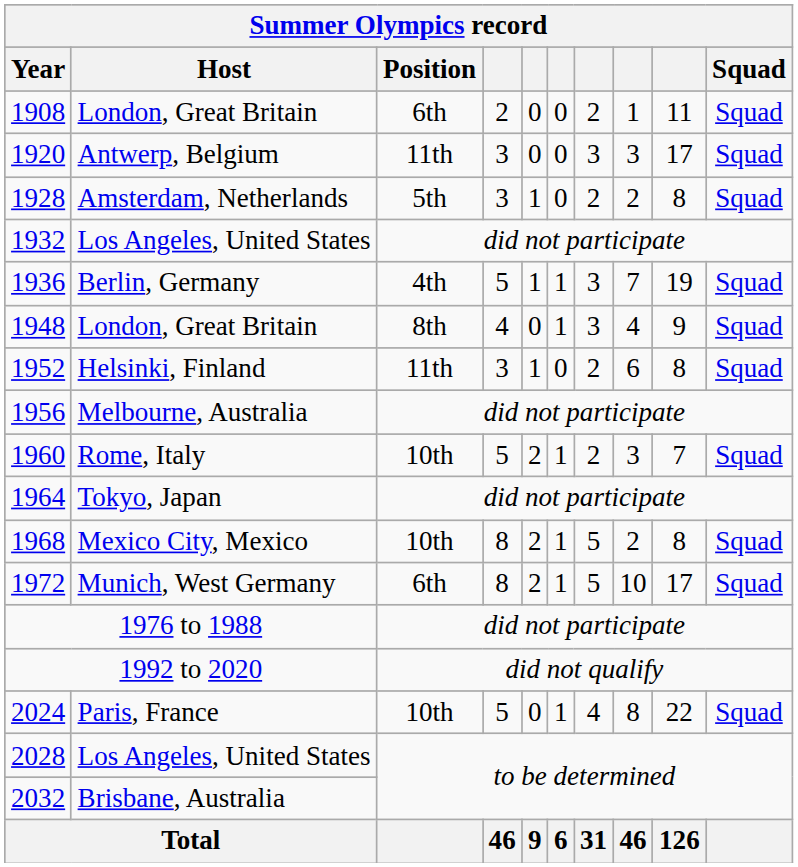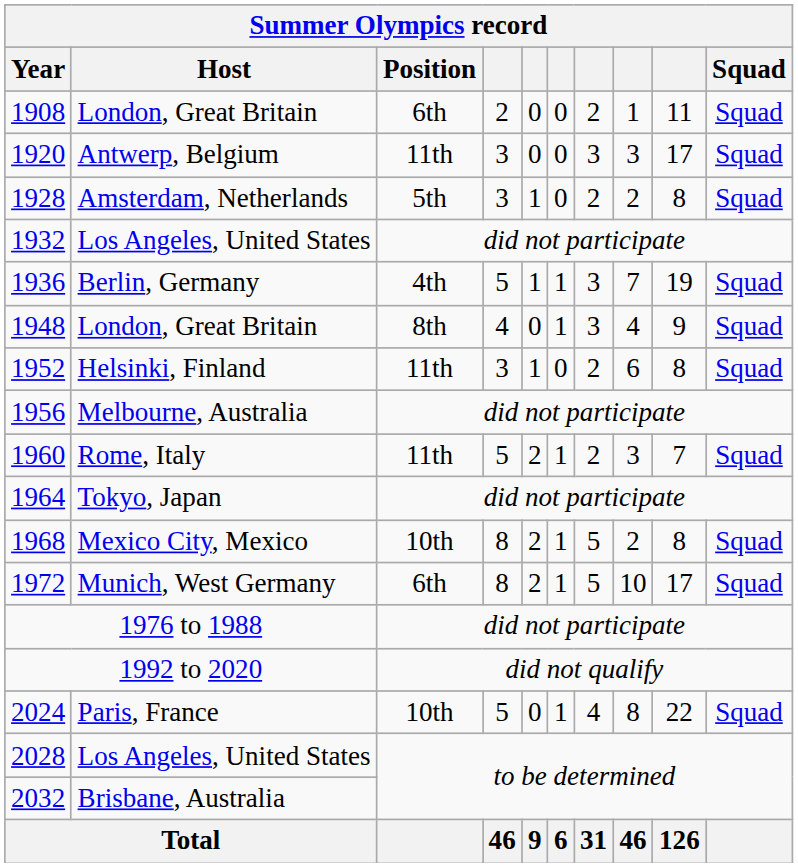 <table class="wikitable" style="text-align: center;">
 <tr>
 <th colspan=11><a href='#'>Summer Olympics</a> record</th>
 </tr>
 <tr>
 <th>Year</th>
 <th>Host</th>
 <th>Position</th>
 <th></th>
 <th></th>
 <th></th>
 <th></th>
 <th></th>
 <th></th>
 <th>Squad</th>
 </tr>
 <tr>
 <td><a href='#'>1908</a></td>
 <td align=left> <a href='#'>London</a>, Great Britain</td>
 <td>6th</td>
 <td>2</td>
 <td>0</td>
 <td>0</td>
 <td>2</td>
 <td>1</td>
 <td>11</td>
 <td><a href='#'>Squad</a></td>
 </tr>
 <tr>
 <td><a href='#'>1920</a></td>
 <td align=left> <a href='#'>Antwerp</a>, Belgium</td>
 <td>11th</td>
 <td>3</td>
 <td>0</td>
 <td>0</td>
 <td>3</td>
 <td>3</td>
 <td>17</td>
 <td><a href='#'>Squad</a></td>
 </tr>
 <tr>
 <td><a href='#'>1928</a></td>
 <td align=left> <a href='#'>Amsterdam</a>, Netherlands</td>
 <td>5th</td>
 <td>3</td>
 <td>1</td>
 <td>0</td>
 <td>2</td>
 <td>2</td>
 <td>8</td>
 <td><a href='#'>Squad</a></td>
 </tr>
 <tr>
 <td><a href='#'>1932</a></td>
 <td align=left> <a href='#'>Los Angeles</a>, United States</td>
 <td colspan=8><em>did not participate</em></td>
 </tr>
 <tr>
 <td><a href='#'>1936</a></td>
 <td align=left> <a href='#'>Berlin</a>, Germany</td>
 <td>4th</td>
 <td>5</td>
 <td>1</td>
 <td>1</td>
 <td>3</td>
 <td>7</td>
 <td>19</td>
 <td><a href='#'>Squad</a></td>
 </tr>
 <tr>
 <td><a href='#'>1948</a></td>
 <td align=left> <a href='#'>London</a>, Great Britain</td>
 <td>8th</td>
 <td>4</td>
 <td>0</td>
 <td>1</td>
 <td>3</td>
 <td>4</td>
 <td>9</td>
 <td><a href='#'>Squad</a></td>
 </tr>
 <tr>
 <td><a href='#'>1952</a></td>
 <td align=left> <a href='#'>Helsinki</a>, Finland</td>
 <td>11th</td>
 <td>3</td>
 <td>1</td>
 <td>0</td>
 <td>2</td>
 <td>6</td>
 <td>8</td>
 <td><a href='#'>Squad</a></td>
 </tr>
 <tr>
 <td><a href='#'>1956</a></td>
 <td align=left> <a href='#'>Melbourne</a>, Australia</td>
 <td colspan=8><em>did not participate</em></td>
 </tr>
 <tr>
 <td><a href='#'>1960</a></td>
 <td align=left> <a href='#'>Rome</a>, Italy</td>
-<td>10th</td>
+<td>11th</td>
 <td>5</td>
 <td>2</td>
 <td>1</td>
 <td>2</td>
 <td>3</td>
 <td>7</td>
 <td><a href='#'>Squad</a></td>
 </tr>
 <tr>
 <td><a href='#'>1964</a></td>
 <td align=left> <a href='#'>Tokyo</a>, Japan</td>
 <td colspan=8><em>did not participate</em></td>
 </tr>
 <tr>
 <td><a href='#'>1968</a></td>
 <td align=left> <a href='#'>Mexico City</a>, Mexico</td>
 <td>10th</td>
 <td>8</td>
 <td>2</td>
 <td>1</td>
 <td>5</td>
 <td>2</td>
 <td>8</td>
 <td><a href='#'>Squad</a></td>
 </tr>
 <tr>
 <td><a href='#'>1972</a></td>
 <td align=left> <a href='#'>Munich</a>, West Germany</td>
 <td>6th</td>
 <td>8</td>
 <td>2</td>
 <td>1</td>
 <td>5</td>
 <td>10</td>
 <td>17</td>
 <td><a href='#'>Squad</a></td>
 </tr>
 <tr>
 <td colspan=2><a href='#'>1976</a> to <a href='#'>1988</a></td>
 <td colspan=8><em>did not participate</em></td>
 </tr>
 <tr>
 <td colspan=2><a href='#'>1992</a> to <a href='#'>2020</a></td>
 <td colspan=8><em>did not qualify</em></td>
 </tr>
 <tr>
 <td><a href='#'>2024</a></td>
 <td align=left> <a href='#'>Paris</a>, France</td>
 <td>10th</td>
 <td>5</td>
 <td>0</td>
 <td>1</td>
 <td>4</td>
 <td>8</td>
 <td>22</td>
 <td><a href='#'>Squad</a></td>
 </tr>
 <tr>
 <td><a href='#'>2028</a></td>
 <td align=left> <a href='#'>Los Angeles</a>, United States</td>
 <td colspan=8 rowspan=2><em>to be determined</em></td>
 </tr>
 <tr>
 <td><a href='#'>2032</a></td>
 <td align=left> <a href='#'>Brisbane</a>, Australia</td>
 </tr>
 <tr>
 <th colspan=2>Total</th>
 <th></th>
 <th>46</th>
 <th>9</th>
 <th>6</th>
 <th>31</th>
 <th>46</th>
 <th>126</th>
 <th></th>
 </tr>
 </table>
